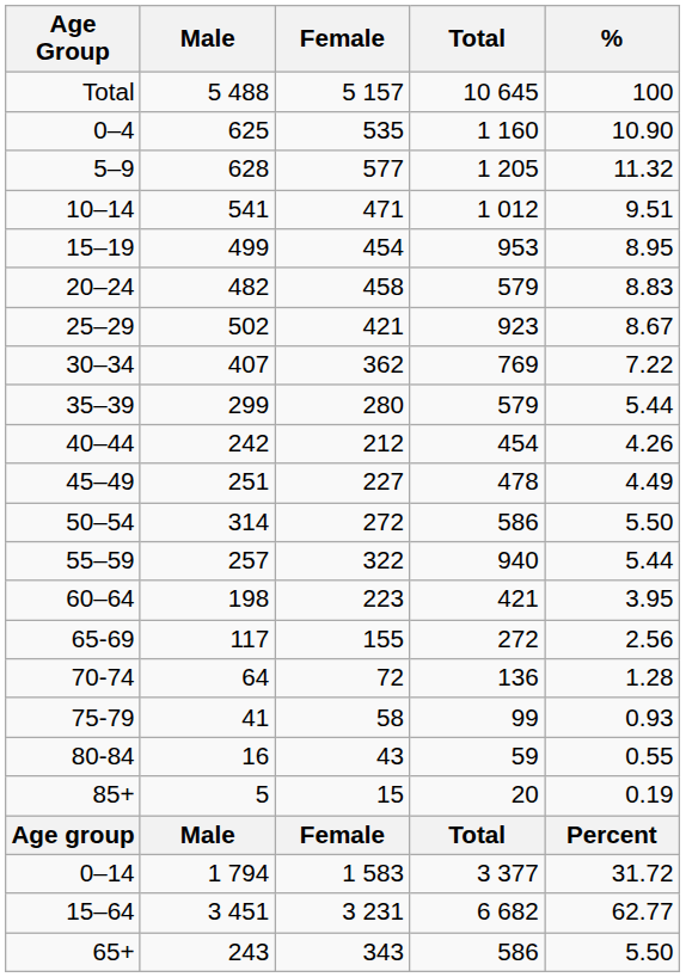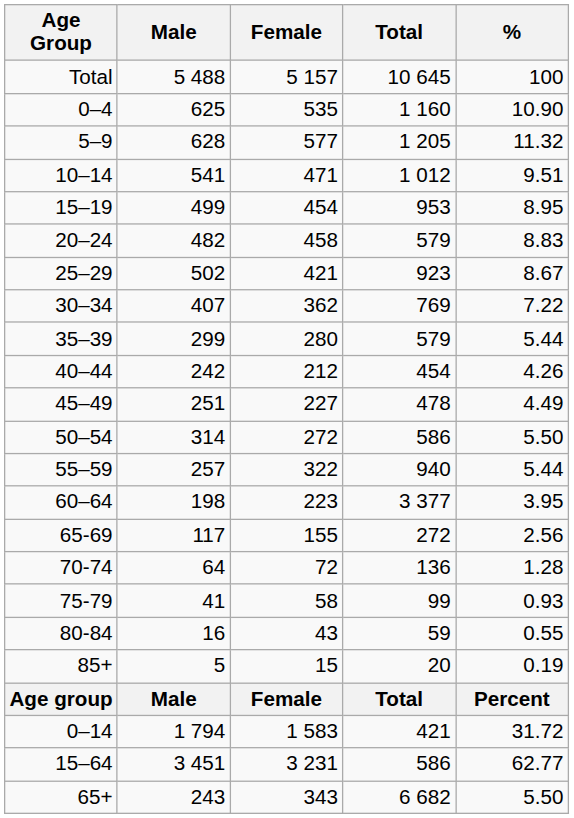 <table class="wikitable">
 <tr>
 <th width="80pt">Age Group</th>
 <th width="80pt">Male</th>
 <th width="80pt">Female</th>
 <th width="80pt">Total</th>
 <th width="80pt">%</th>
 </tr>
 <tr>
 <td align="right">Total</td>
 <td align="right">5 488</td>
 <td align="right">5 157</td>
 <td align="right">10 645</td>
 <td align="right">100</td>
 </tr>
 <tr>
 <td align="right">0–4</td>
 <td align="right">625</td>
 <td align="right">535</td>
 <td align="right">1 160</td>
 <td align="right">10.90</td>
 </tr>
 <tr>
 <td align="right">5–9</td>
 <td align="right">628</td>
 <td align="right">577</td>
 <td align="right">1 205</td>
 <td align="right">11.32</td>
 </tr>
 <tr>
 <td align="right">10–14</td>
 <td align="right">541</td>
 <td align="right">471</td>
 <td align="right">1 012</td>
 <td align="right">9.51</td>
 </tr>
 <tr>
 <td align="right">15–19</td>
 <td align="right">499</td>
 <td align="right">454</td>
 <td align="right">953</td>
 <td align="right">8.95</td>
 </tr>
 <tr>
 <td align="right">20–24</td>
 <td align="right">482</td>
 <td align="right">458</td>
 <td align="right">579</td>
 <td align="right">8.83</td>
 </tr>
 <tr>
 <td align="right">25–29</td>
 <td align="right">502</td>
 <td align="right">421</td>
 <td align="right">923</td>
 <td align="right">8.67</td>
 </tr>
 <tr>
 <td align="right">30–34</td>
 <td align="right">407</td>
 <td align="right">362</td>
 <td align="right">769</td>
 <td align="right">7.22</td>
 </tr>
 <tr>
 <td align="right">35–39</td>
 <td align="right">299</td>
 <td align="right">280</td>
 <td align="right">579</td>
 <td align="right">5.44</td>
 </tr>
 <tr>
 <td align="right">40–44</td>
 <td align="right">242</td>
 <td align="right">212</td>
 <td align="right">454</td>
 <td align="right">4.26</td>
 </tr>
 <tr>
 <td align="right">45–49</td>
 <td align="right">251</td>
 <td align="right">227</td>
 <td align="right">478</td>
 <td align="right">4.49</td>
 </tr>
 <tr>
 <td align="right">50–54</td>
 <td align="right">314</td>
 <td align="right">272</td>
 <td align="right">586</td>
 <td align="right">5.50</td>
 </tr>
 <tr>
 <td align="right">55–59</td>
 <td align="right">257</td>
 <td align="right">322</td>
 <td align="right">940</td>
 <td align="right">5.44</td>
 </tr>
 <tr>
 <td align="right">60–64</td>
 <td align="right">198</td>
 <td align="right">223</td>
-<td align="right">421</td>
+<td align="right">3 377</td>
 <td align="right">3.95</td>
 </tr>
 <tr>
 <td align="right">65-69</td>
 <td align="right">117</td>
 <td align="right">155</td>
 <td align="right">272</td>
 <td align="right">2.56</td>
 </tr>
 <tr>
 <td align="right">70-74</td>
 <td align="right">64</td>
 <td align="right">72</td>
 <td align="right">136</td>
 <td align="right">1.28</td>
 </tr>
 <tr>
 <td align="right">75-79</td>
 <td align="right">41</td>
 <td align="right">58</td>
 <td align="right">99</td>
 <td align="right">0.93</td>
 </tr>
 <tr>
 <td align="right">80-84</td>
 <td align="right">16</td>
 <td align="right">43</td>
 <td align="right">59</td>
 <td align="right">0.55</td>
 </tr>
 <tr>
 <td align="right">85+</td>
 <td align="right">5</td>
 <td align="right">15</td>
 <td align="right">20</td>
 <td align="right">0.19</td>
 </tr>
 <tr>
 <th width="50">Age group</th>
 <th width="80pt">Male</th>
 <th width="80">Female</th>
 <th width="80">Total</th>
 <th width="50">Percent</th>
 </tr>
 <tr>
 <td align="right">0–14</td>
 <td align="right">1 794</td>
 <td align="right">1 583</td>
-<td align="right">3 377</td>
+<td align="right">421</td>
 <td align="right">31.72</td>
 </tr>
 <tr>
 <td align="right">15–64</td>
 <td align="right">3 451</td>
 <td align="right">3 231</td>
-<td align="right">6 682</td>
+<td align="right">586</td>
 <td align="right">62.77</td>
 </tr>
 <tr>
 <td align="right">65+</td>
 <td align="right">243</td>
 <td align="right">343</td>
-<td align="right">586</td>
+<td align="right">6 682</td>
 <td align="right">5.50</td>
 </tr>
 <tr>
 </tr>
 </table>
